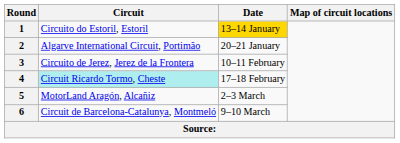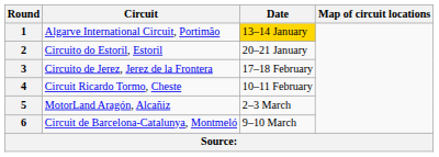 <table class="wikitable" style="font-size: 80%">
 <tr>
 <th>Round</th>
 <th>Circuit</th>
 <th>Date</th>
 <th>Map of circuit locations</th>
 </tr>
 <tr>
 <th>1</th>
-<td> <a href='#'>Circuito do Estoril</a>, <a href='#'>Estoril</a></td>
+<td> <a href='#'>Algarve International Circuit</a>, <a href='#'>Portimão</a></td>
 <td style="background: gold;">13–14 January</td>
 <td rowspan="6"></td>
 </tr>
 <tr>
 <th>2</th>
-<td> <a href='#'>Algarve International Circuit</a>, <a href='#'>Portimão</a></td>
+<td> <a href='#'>Circuito do Estoril</a>, <a href='#'>Estoril</a></td>
 <td>20–21 January</td>
 </tr>
 <tr>
 <th>3</th>
 <td> <a href='#'>Circuito de Jerez</a>, <a href='#'>Jerez de la Frontera</a></td>
-<td>10–11 February</td>
+<td>17–18 February</td>
 </tr>
 <tr>
 <th>4</th>
-<td style="background: paleturquoise;"> <a href='#'>Circuit Ricardo Tormo</a>, <a href='#'>Cheste</a></td>
-<td>17–18 February</td>
+<td> <a href='#'>Circuit Ricardo Tormo</a>, <a href='#'>Cheste</a></td>
+<td>10–11 February</td>
 </tr>
 <tr>
 <th>5</th>
 <td> <a href='#'>MotorLand Aragón</a>, <a href='#'>Alcañiz</a></td>
 <td>2–3 March</td>
 </tr>
 <tr>
 <th>6</th>
 <td> <a href='#'>Circuit de Barcelona-Catalunya</a>, <a href='#'>Montmeló</a></td>
 <td>9–10 March</td>
 </tr>
 <tr>
 <th colspan="4">Source:</th>
 </tr>
 </table>
